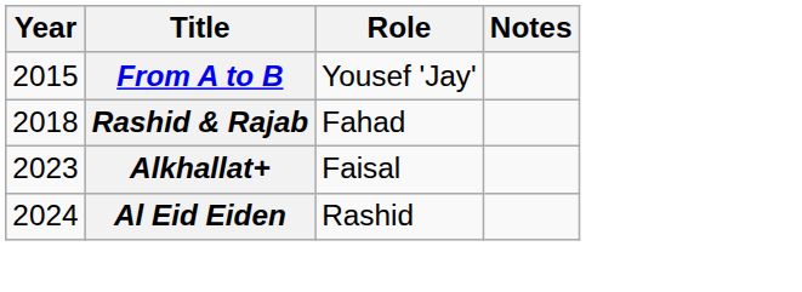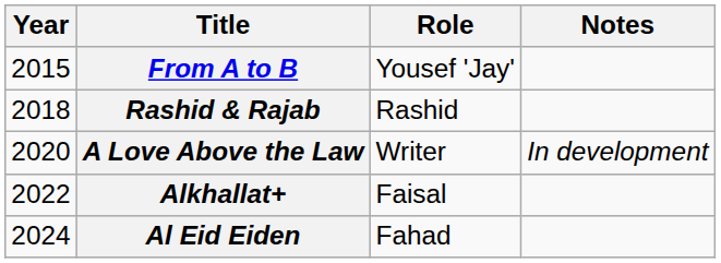 <table class="wikitable plainrowheaders sortable">
 <tr>
 <th scope="col">Year</th>
 <th scope="col">Title</th>
 <th scope="col">Role</th>
 <th class="unsortable">Notes</th>
 </tr>
 <tr>
 <td>2015</td>
 <th scope="row"><em><a href='#'>From A to B</a></em></th>
 <td>Yousef 'Jay'</td>
 <td></td>
 </tr>
 <tr>
 <td>2018</td>
 <th scope="row"><em>Rashid & Rajab</em></th>
-<td>Fahad</td>
+<td>Rashid</td>
 <td></td>
 </tr>
 <tr>
-<td>2023</td>
+<td>2020</td>
+<th scope="row"><em>A Love Above the Law</em></th>
+<td>Writer</td>
+<td><em>In development</em></td>
+</tr>
+<tr>
+<td>2022</td>
 <th scope="row"><em>Alkhallat+</em></th>
 <td>Faisal</td>
 <td></td>
 </tr>
 <tr>
 <td>2024</td>
 <th scope="row"><em>Al Eid Eiden</em></th>
-<td>Rashid</td>
+<td>Fahad</td>
 <td></td>
 </tr>
 </table>
